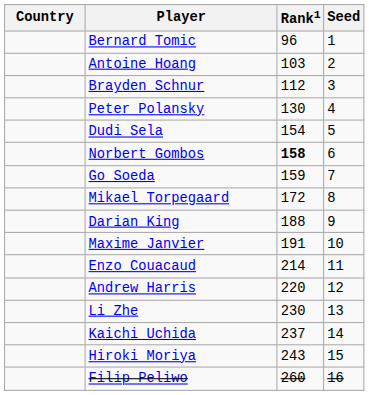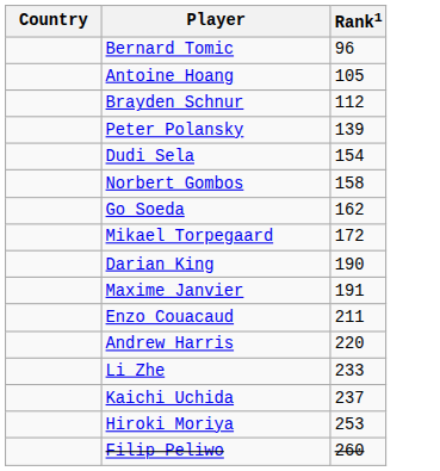 <table class="sortable wikitable">
 <tr>
 <th style="width:70px;">Country</th>
 <th style="width:175px;">Player</th>
 <th>Rank<sup>1</sup></th>
-<th>Seed</th>
 </tr>
 <tr>
 <td></td>
 <td><a href='#'>Bernard Tomic</a></td>
 <td>96</td>
-<td>1</td>
 </tr>
 <tr>
 <td></td>
 <td><a href='#'>Antoine Hoang</a></td>
-<td>103</td>
-<td>2</td>
+<td>105</td>
 </tr>
 <tr>
 <td></td>
 <td><a href='#'>Brayden Schnur</a></td>
 <td>112</td>
-<td>3</td>
 </tr>
 <tr>
 <td></td>
 <td><a href='#'>Peter Polansky</a></td>
-<td>130</td>
-<td>4</td>
+<td>139</td>
 </tr>
 <tr>
 <td></td>
 <td><a href='#'>Dudi Sela</a></td>
 <td>154</td>
-<td>5</td>
 </tr>
 <tr>
 <td></td>
 <td><a href='#'>Norbert Gombos</a></td>
-<td><strong>158</strong></td>
-<td>6</td>
+<td>158</td>
 </tr>
 <tr>
 <td></td>
 <td><a href='#'>Go Soeda</a></td>
-<td>159</td>
-<td>7</td>
+<td>162</td>
 </tr>
 <tr>
 <td></td>
 <td><a href='#'>Mikael Torpegaard</a></td>
 <td>172</td>
-<td>8</td>
 </tr>
 <tr>
 <td></td>
 <td><a href='#'>Darian King</a></td>
-<td>188</td>
-<td>9</td>
+<td>190</td>
 </tr>
 <tr>
 <td></td>
 <td><a href='#'>Maxime Janvier</a></td>
 <td>191</td>
-<td>10</td>
 </tr>
 <tr>
 <td></td>
 <td><a href='#'>Enzo Couacaud</a></td>
-<td>214</td>
-<td>11</td>
+<td>211</td>
 </tr>
 <tr>
 <td></td>
 <td><a href='#'>Andrew Harris</a></td>
 <td>220</td>
-<td>12</td>
 </tr>
 <tr>
 <td></td>
 <td><a href='#'>Li Zhe</a></td>
-<td>230</td>
-<td>13</td>
+<td>233</td>
 </tr>
 <tr>
 <td></td>
 <td><a href='#'>Kaichi Uchida</a></td>
 <td>237</td>
-<td>14</td>
 </tr>
 <tr>
 <td></td>
 <td><a href='#'>Hiroki Moriya</a></td>
-<td>243</td>
-<td>15</td>
+<td>253</td>
 </tr>
 <tr>
 <td><s></s></td>
 <td><s><a href='#'>Filip Peliwo</a></s></td>
 <td><s>260</s></td>
-<td><s>16</s></td>
 </tr>
 </table>
